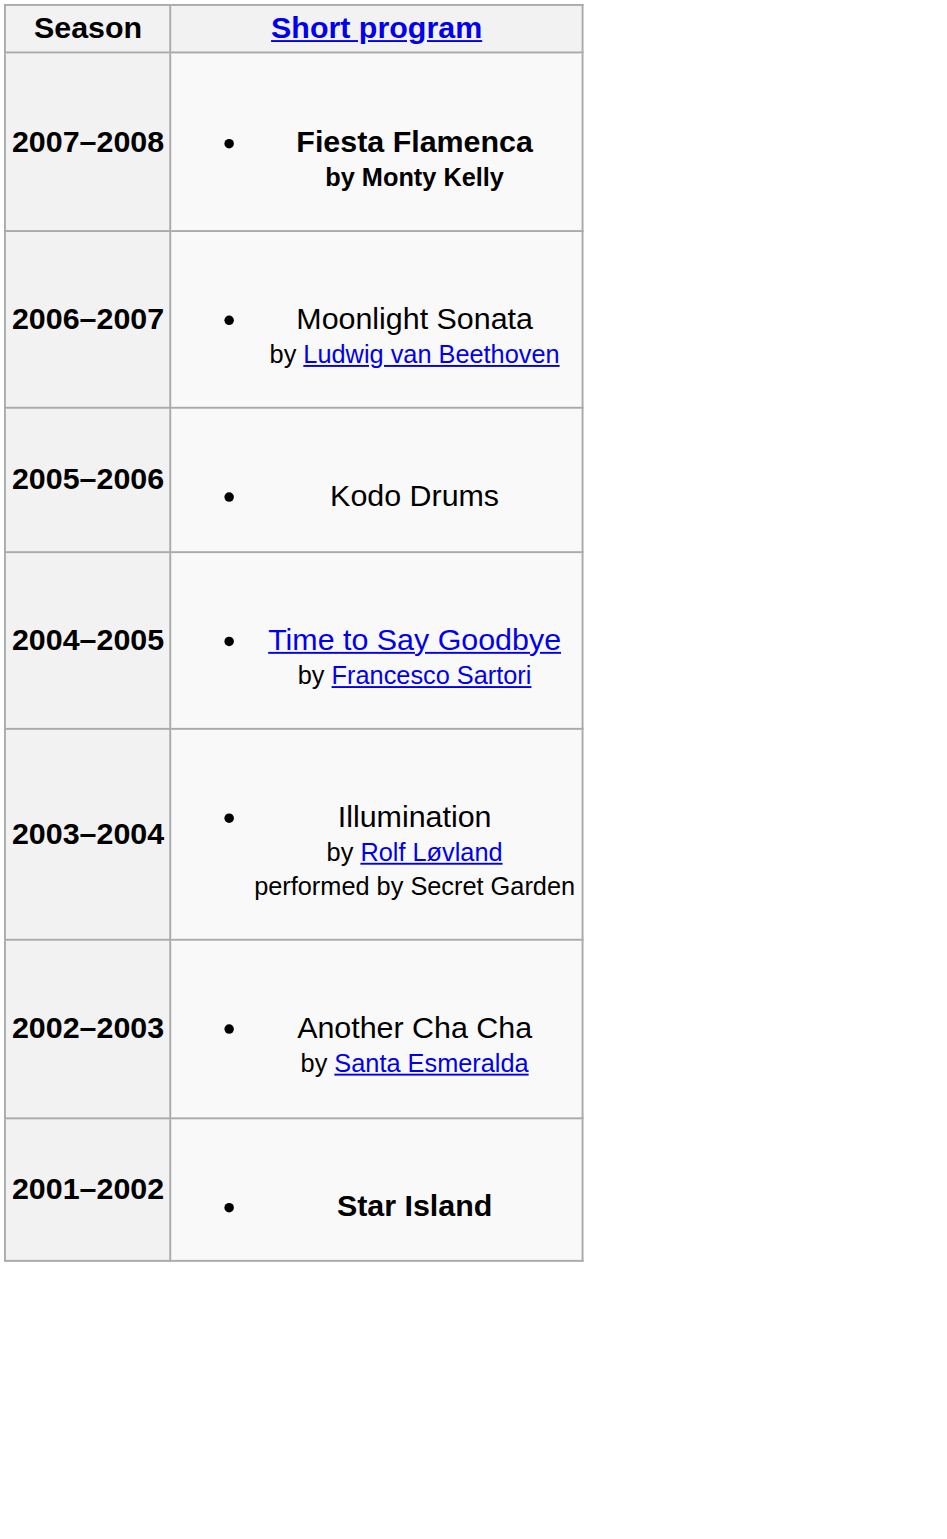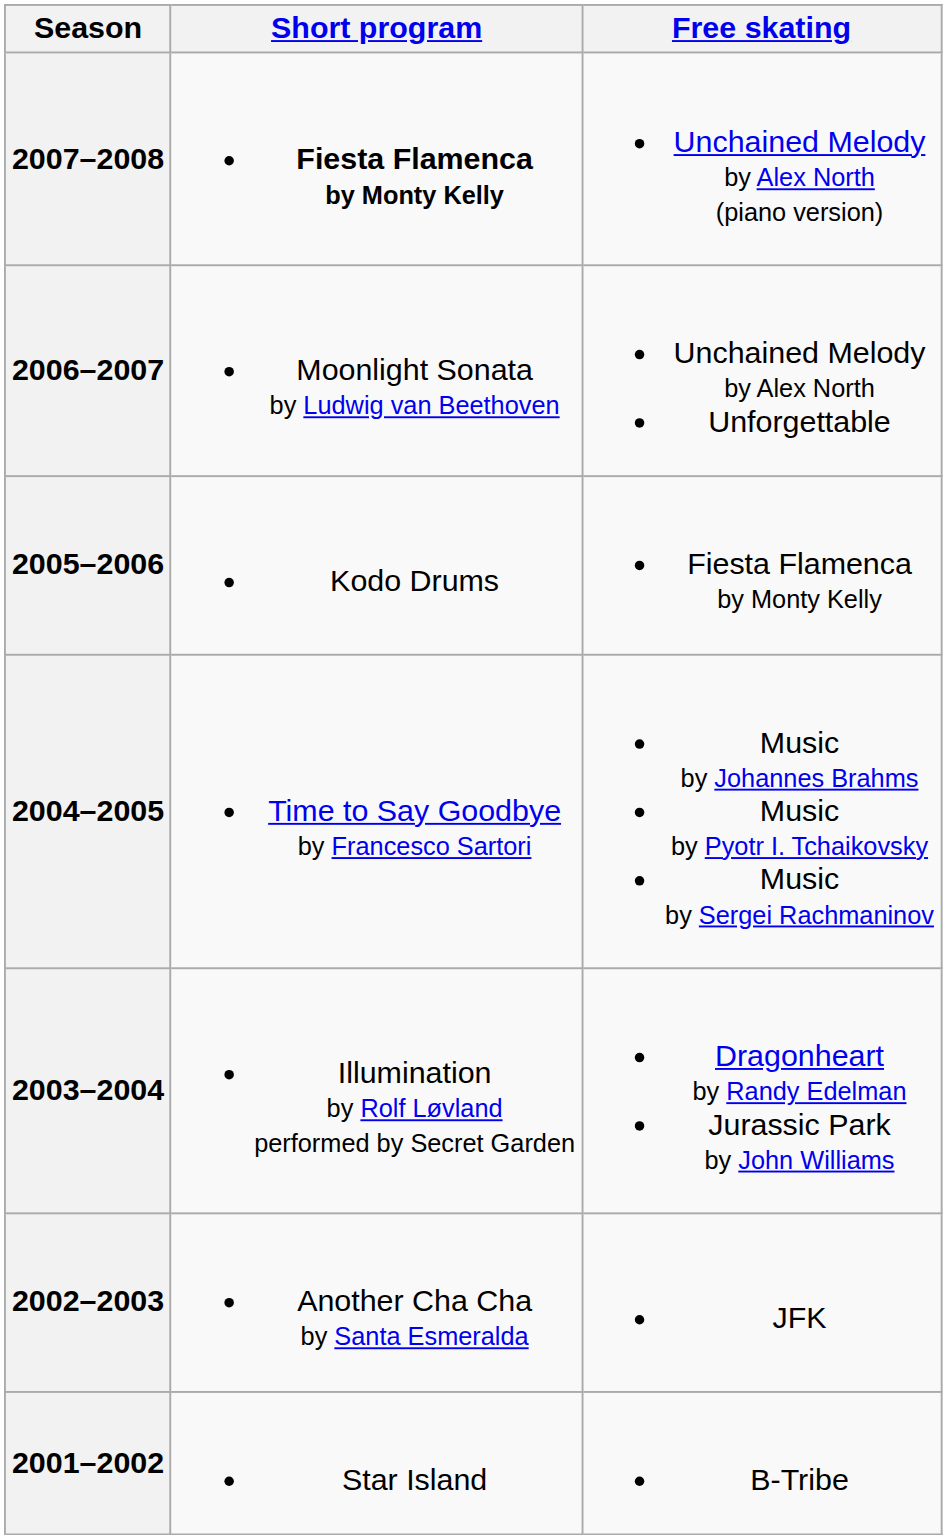 <table class=wikitable style=text-align:center>
 <tr>
 <th>Season</th>
 <th><a href='#'>Short program</a></th>
+<th><a href='#'>Free skating</a></th>
 </tr>
 <tr>
 <th>2007–2008 <br> </th>
 <td><strong><br><ul><li>Fiesta Flamenca <br><small> by Monty Kelly </small></li></ul></strong></td>
+<td><br><ul><li><a href='#'>Unchained Melody</a> <br><small> by <a href='#'>Alex North</a> <br> (piano version) </small></li></ul></td>
 </tr>
 <tr>
 <th>2006–2007 <br> </th>
 <td><br><ul><li>Moonlight Sonata <br><small> by <a href='#'>Ludwig van Beethoven</a> </small></li></ul></td>
+<td><br><ul><li>Unchained Melody <br><small> by Alex North </small></li><li>Unforgettable</li></ul></td>
 </tr>
 <tr>
 <th>2005–2006 <br> </th>
 <td><br><ul><li>Kodo Drums</li></ul></td>
+<td><br><ul><li>Fiesta Flamenca <br><small> by Monty Kelly </small></li></ul></td>
 </tr>
 <tr>
 <th>2004–2005 <br> </th>
 <td><br><ul><li><a href='#'>Time to Say Goodbye</a> <br><small> by <a href='#'>Francesco Sartori</a> </small></li></ul></td>
+<td><br><ul><li>Music <br><small> by <a href='#'>Johannes Brahms</a> </small></li><li>Music <br><small> by <a href='#'>Pyotr I. Tchaikovsky</a> </small></li><li>Music <br><small> by <a href='#'>Sergei Rachmaninov</a> </small></li></ul></td>
 </tr>
 <tr>
 <th>2003–2004 <br> </th>
 <td><br><ul><li>Illumination <br><small> by <a href='#'>Rolf Løvland</a> <br> performed by Secret Garden </small></li></ul></td>
+<td><br><ul><li><a href='#'>Dragonheart</a> <br><small> by <a href='#'>Randy Edelman</a> </small></li><li>Jurassic Park <br><small> by <a href='#'>John Williams</a> </small></li></ul></td>
 </tr>
 <tr>
 <th>2002–2003 <br> </th>
 <td><br><ul><li>Another Cha Cha <br><small> by <a href='#'>Santa Esmeralda</a> </small></li></ul></td>
+<td><br><ul><li>JFK</li></ul></td>
 </tr>
 <tr>
 <th>2001–2002 <br> </th>
-<td><strong><br><ul><li>Star Island</li></ul></strong></td>
+<td><br><ul><li>Star Island</li></ul></td>
+<td><br><ul><li>B-Tribe</li></ul></td>
 </tr>
 </table>
